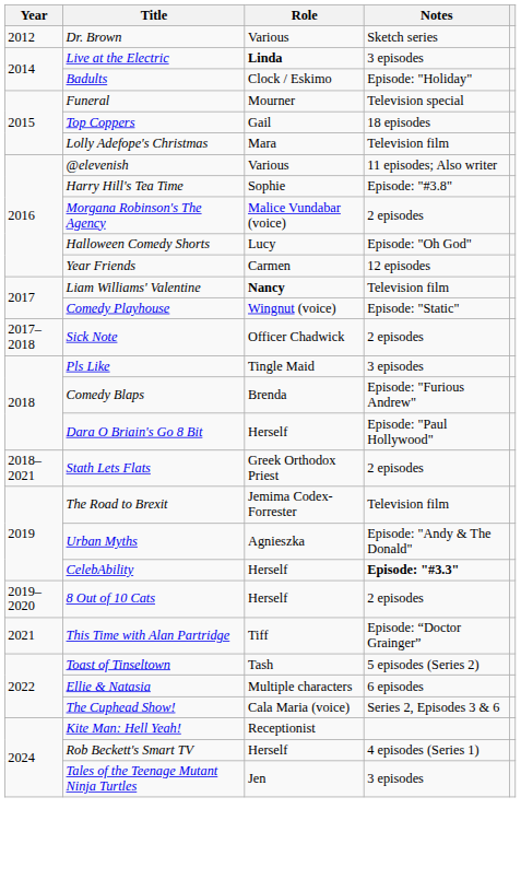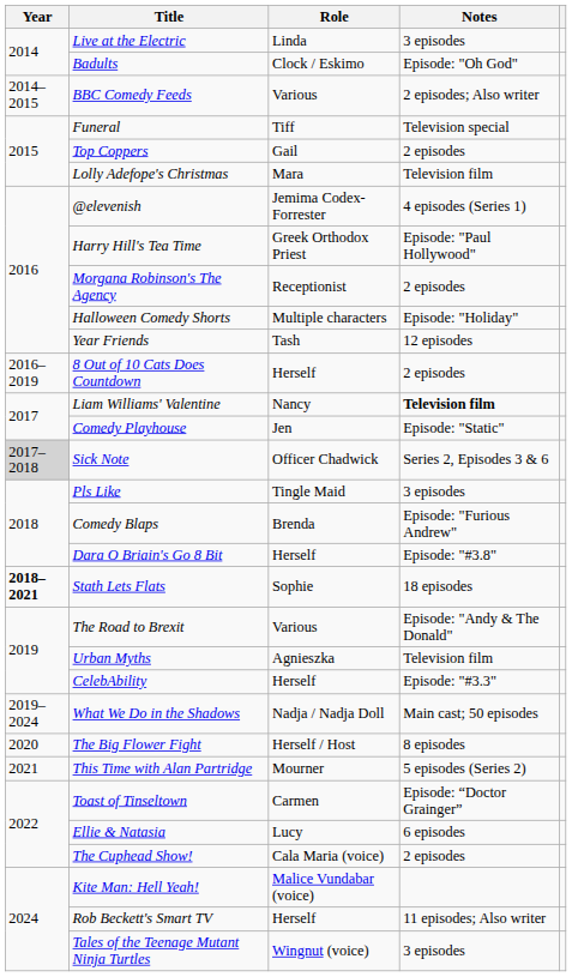 <table class="wikitable sortable plainrowheaders">
 <tr>
 <th scope="col">Year</th>
 <th scope="col">Title</th>
 <th scope="col">Role</th>
 <th scope="col" class="unsortable">Notes</th>
 <th scope="col" class="unsortable"></th>
 </tr>
 <tr>
-<td scope="row">2012</td>
-<td><em>Dr. Brown</em></td>
-<td>Various</td>
-<td>Sketch series</td>
-<td></td>
-</tr>
-<tr>
 <td scope="row" rowspan="2">2014</td>
 <td><em><a href='#'>Live at the Electric</a></em></td>
-<td><strong>Linda</strong></td>
+<td>Linda</td>
 <td>3 episodes</td>
 <td></td>
 </tr>
 <tr>
 <td><em><a href='#'>Badults</a></em></td>
 <td>Clock / Eskimo</td>
-<td>Episode: "Holiday"</td>
+<td>Episode: "Oh God"</td>
+<td></td>
+</tr>
+<tr>
+<td scope="row">2014–2015</td>
+<td><em><a href='#'>BBC Comedy Feeds</a></em></td>
+<td>Various</td>
+<td>2 episodes; Also writer</td>
 <td></td>
 </tr>
 <tr>
 <td scope="row" rowspan="3">2015</td>
 <td><em>Funeral</em></td>
-<td>Mourner</td>
+<td>Tiff</td>
 <td>Television special</td>
 <td></td>
 </tr>
 <tr>
 <td><em><a href='#'>Top Coppers</a></em></td>
 <td>Gail</td>
-<td>18 episodes</td>
+<td>2 episodes</td>
 <td></td>
 </tr>
 <tr>
 <td><em>Lolly Adefope's Christmas</em></td>
 <td>Mara</td>
 <td>Television film</td>
 <td></td>
 </tr>
 <tr>
 <td scope="row" rowspan="5">2016</td>
 <td><em>@elevenish</em></td>
-<td>Various</td>
-<td>11 episodes; Also writer</td>
+<td>Jemima Codex-Forrester</td>
+<td>4 episodes (Series 1)</td>
 <td></td>
 </tr>
 <tr>
 <td><em>Harry Hill's Tea Time</em></td>
-<td>Sophie</td>
-<td>Episode: "#3.8"</td>
+<td>Greek Orthodox Priest</td>
+<td>Episode: "Paul Hollywood"</td>
 <td></td>
 </tr>
 <tr>
 <td><em><a href='#'>Morgana Robinson's The Agency</a></em></td>
-<td><a href='#'>Malice Vundabar</a> (voice)</td>
+<td>Receptionist</td>
 <td>2 episodes</td>
 <td></td>
 </tr>
 <tr>
 <td><em>Halloween Comedy Shorts</em></td>
-<td>Lucy</td>
-<td>Episode: "Oh God"</td>
+<td>Multiple characters</td>
+<td>Episode: "Holiday"</td>
 <td></td>
 </tr>
 <tr>
 <td><em>Year Friends</em></td>
-<td>Carmen</td>
+<td>Tash</td>
 <td>12 episodes</td>
+<td></td>
+</tr>
+<tr>
+<td scope="row">2016–2019</td>
+<td><em><a href='#'>8 Out of 10 Cats Does Countdown</a></em></td>
+<td>Herself</td>
+<td>2 episodes</td>
 <td></td>
 </tr>
 <tr>
 <td scope="row" rowspan="2">2017</td>
 <td><em>Liam Williams' Valentine</em></td>
-<td><strong>Nancy</strong></td>
-<td>Television film</td>
+<td>Nancy</td>
+<td><strong>Television film</strong></td>
 <td></td>
 </tr>
 <tr>
 <td><em><a href='#'>Comedy Playhouse</a></em></td>
-<td><a href='#'>Wingnut</a> (voice)</td>
+<td>Jen</td>
 <td>Episode: "Static"</td>
 <td></td>
 </tr>
 <tr>
-<td scope="row">2017–2018</td>
+<td scope="row" style="background: lightgrey;">2017–2018</td>
 <td><em><a href='#'>Sick Note</a></em></td>
 <td>Officer Chadwick</td>
-<td>2 episodes</td>
+<td>Series 2, Episodes 3 & 6</td>
 <td></td>
 </tr>
 <tr>
 <td scope="row" rowspan="3">2018</td>
 <td><em><a href='#'>Pls Like</a></em></td>
 <td>Tingle Maid</td>
 <td>3 episodes</td>
 <td></td>
 </tr>
 <tr>
 <td><em>Comedy Blaps</em></td>
 <td>Brenda</td>
 <td>Episode: "Furious Andrew"</td>
 <td></td>
 </tr>
 <tr>
 <td><em><a href='#'>Dara O Briain's Go 8 Bit</a></em></td>
 <td>Herself</td>
-<td>Episode: "Paul Hollywood"</td>
+<td>Episode: "#3.8"</td>
 <td></td>
 </tr>
 <tr>
-<td scope="row">2018–2021</td>
+<td scope="row"><strong>2018–2021</strong></td>
 <td><em><a href='#'>Stath Lets Flats</a></em></td>
-<td>Greek Orthodox Priest</td>
-<td>2 episodes</td>
+<td>Sophie</td>
+<td>18 episodes</td>
 <td></td>
 </tr>
 <tr>
 <td scope="row" rowspan="3">2019</td>
 <td><em>The Road to Brexit</em></td>
-<td>Jemima Codex-Forrester</td>
-<td>Television film</td>
+<td>Various</td>
+<td>Episode: "Andy & The Donald"</td>
 <td></td>
 </tr>
 <tr>
 <td><em><a href='#'>Urban Myths</a></em></td>
 <td>Agnieszka</td>
-<td>Episode: "Andy & The Donald"</td>
+<td>Television film</td>
 <td></td>
 </tr>
 <tr>
 <td><em><a href='#'>CelebAbility</a></em></td>
 <td>Herself</td>
-<td><strong>Episode: "#3.3"</strong></td>
+<td>Episode: "#3.3"</td>
 <td></td>
 </tr>
 <tr>
-<td scope="row">2019–2020</td>
-<td><em><a href='#'>8 Out of 10 Cats</a></em></td>
-<td>Herself</td>
-<td>2 episodes</td>
+<td scope="row">2019–2024</td>
+<td><em><a href='#'>What We Do in the Shadows</a></em></td>
+<td>Nadja / Nadja Doll</td>
+<td>Main cast; 50 episodes</td>
+<td></td>
+</tr>
+<tr>
+<td scope="row">2020</td>
+<td><em><a href='#'>The Big Flower Fight</a></em></td>
+<td>Herself / Host</td>
+<td>8 episodes</td>
 <td></td>
 </tr>
 <tr>
 <td scope="row">2021</td>
 <td><em><a href='#'>This Time with Alan Partridge</a></em></td>
-<td>Tiff</td>
-<td>Episode: “Doctor Grainger”</td>
+<td>Mourner</td>
+<td>5 episodes (Series 2)</td>
 <td></td>
 </tr>
 <tr>
 <td scope="row" rowspan="3">2022</td>
 <td><em><a href='#'>Toast of Tinseltown</a></em></td>
-<td>Tash</td>
-<td>5 episodes (Series 2)</td>
+<td>Carmen</td>
+<td>Episode: “Doctor Grainger”</td>
 <td></td>
 </tr>
 <tr>
 <td><em><a href='#'>Ellie & Natasia</a></em></td>
-<td>Multiple characters</td>
+<td>Lucy</td>
 <td>6 episodes</td>
 <td></td>
 </tr>
 <tr>
 <td><em><a href='#'>The Cuphead Show!</a></em></td>
 <td>Cala Maria (voice)</td>
-<td>Series 2, Episodes 3 & 6</td>
+<td>2 episodes</td>
 <td></td>
 </tr>
 <tr>
 <td rowspan="3">2024</td>
 <td><em><a href='#'>Kite Man: Hell Yeah!</a></em></td>
-<td>Receptionist</td>
+<td><a href='#'>Malice Vundabar</a> (voice)</td>
 <td></td>
 <td></td>
 </tr>
 <tr>
 <td><em>Rob Beckett's Smart TV</em></td>
 <td>Herself</td>
-<td>4 episodes (Series 1)</td>
+<td>11 episodes; Also writer</td>
 <td></td>
 </tr>
 <tr>
 <td><em><a href='#'>Tales of the Teenage Mutant Ninja Turtles</a></em></td>
-<td>Jen</td>
+<td><a href='#'>Wingnut</a> (voice)</td>
 <td>3 episodes</td>
 <td></td>
 </tr>
 </table>
